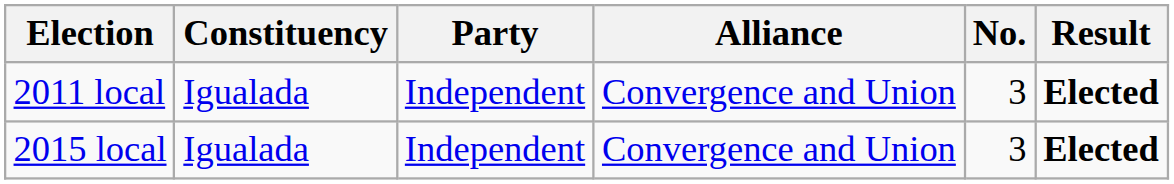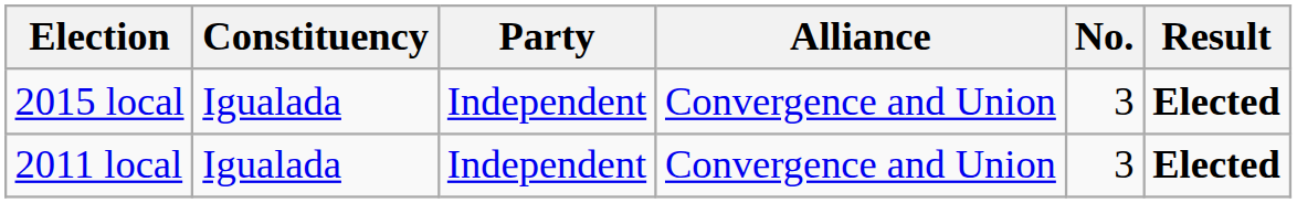 <table class="wikitable" style="text-align:left;">
 <tr>
 <th scope=col>Election</th>
 <th scope=col>Constituency</th>
 <th scope=col>Party</th>
 <th scope=col>Alliance</th>
 <th scope=col>No.</th>
 <th scope=col>Result</th>
 </tr>
 <tr>
+<td><a href='#'>2015 local</a></td>
+<td><a href='#'>Igualada</a></td>
+<td><a href='#'>Independent</a></td>
+<td><a href='#'>Convergence and Union</a></td>
+<td align=right>3</td>
+<td><strong>Elected</strong></td>
+</tr>
+<tr>
 <td><a href='#'>2011 local</a></td>
 <td><a href='#'>Igualada</a></td>
 <td><a href='#'>Independent</a></td>
 <td><a href='#'>Convergence and Union</a></td>
 <td align=right>3</td>
 <td><strong>Elected</strong></td>
 </tr>
-<tr>
-<td><a href='#'>2015 local</a></td>
-<td><a href='#'>Igualada</a></td>
-<td><a href='#'>Independent</a></td>
-<td><a href='#'>Convergence and Union</a></td>
-<td align=right>3</td>
-<td><strong>Elected</strong></td>
-</tr>
 </table>
